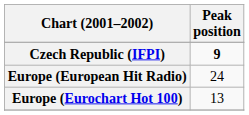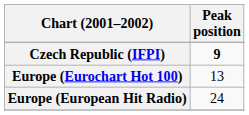 <table class="wikitable sortable plainrowheaders" style="text-align:center">
 <tr>
 <th>Chart (2001–2002)</th>
 <th>Peak<br>position</th>
 </tr>
 <tr>
 </tr>
 <tr>
 </tr>
 <tr>
 </tr>
 <tr>
 </tr>
 <tr>
 </tr>
 <tr>
 <th scope="row">Czech Republic (<a href='#'>IFPI</a>)</th>
 <td><strong>9</strong></td>
 </tr>
 <tr>
+<th scope="row">Europe (<a href='#'>Eurochart Hot 100</a>)</th>
+<td>13</td>
+</tr>
+<tr>
 <th scope="row">Europe (European Hit Radio)</th>
 <td align="center">24</td>
-</tr>
-<tr>
-<th scope="row">Europe (<a href='#'>Eurochart Hot 100</a>)</th>
-<td>13</td>
 </tr>
 <tr>
 </tr>
 <tr>
 </tr>
 <tr>
 </tr>
 <tr>
 </tr>
 <tr>
 </tr>
 <tr>
 </tr>
 <tr>
 </tr>
 <tr>
 </tr>
 </table>
